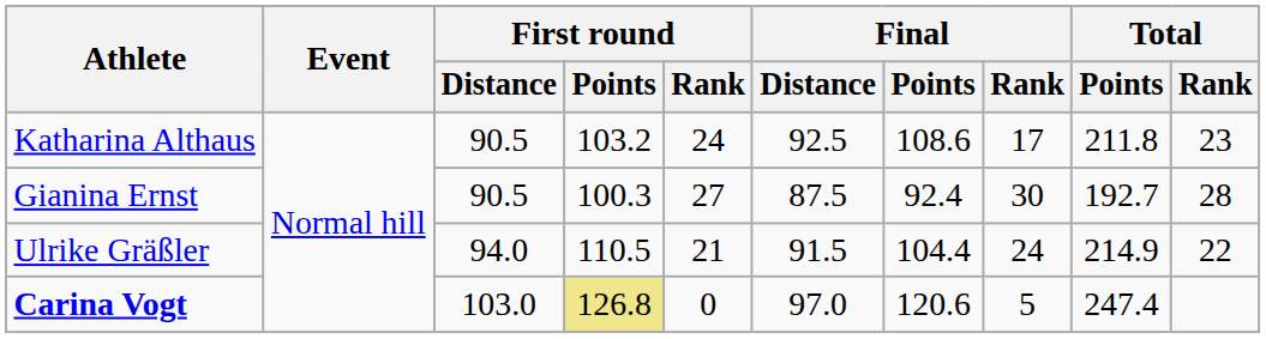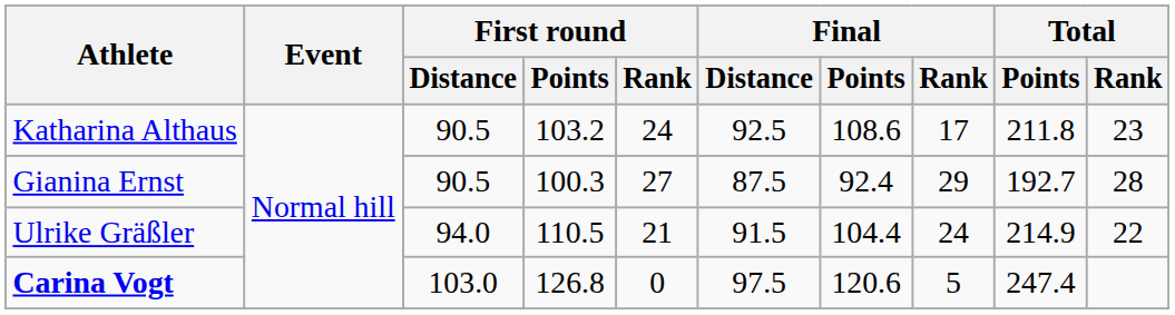 <table class="wikitable" style="font-size:90%">
 <tr>
 <th rowspan=2>Athlete</th>
 <th rowspan=2>Event</th>
 <th colspan=3>First round</th>
 <th colspan=3>Final</th>
 <th colspan=2>Total</th>
 </tr>
 <tr style="font-size:95%">
 <th>Distance</th>
 <th>Points</th>
 <th>Rank</th>
 <th>Distance</th>
 <th>Points</th>
 <th>Rank</th>
 <th>Points</th>
 <th>Rank</th>
 </tr>
 <tr align=center>
 <td align=left><a href='#'>Katharina Althaus</a></td>
 <td align=left rowspan=4><a href='#'>Normal hill</a></td>
 <td>90.5</td>
 <td>103.2</td>
 <td>24</td>
 <td>92.5</td>
 <td>108.6</td>
 <td>17</td>
 <td>211.8</td>
 <td>23</td>
 </tr>
 <tr align=center>
 <td align=left><a href='#'>Gianina Ernst</a></td>
 <td>90.5</td>
 <td>100.3</td>
 <td>27</td>
 <td>87.5</td>
 <td>92.4</td>
-<td>30</td>
+<td>29</td>
 <td>192.7</td>
 <td>28</td>
 </tr>
 <tr align=center>
 <td align=left><a href='#'>Ulrike Gräßler</a></td>
 <td>94.0</td>
 <td>110.5</td>
 <td>21</td>
 <td>91.5</td>
 <td>104.4</td>
 <td>24</td>
 <td>214.9</td>
 <td>22</td>
 </tr>
 <tr align=center>
 <td align=left><strong><a href='#'>Carina Vogt</a></strong></td>
 <td>103.0</td>
-<td style="background: khaki;">126.8</td>
+<td>126.8</td>
 <td>0</td>
-<td>97.0</td>
+<td>97.5</td>
 <td>120.6</td>
 <td>5</td>
 <td>247.4</td>
 <td></td>
 </tr>
 </table>
